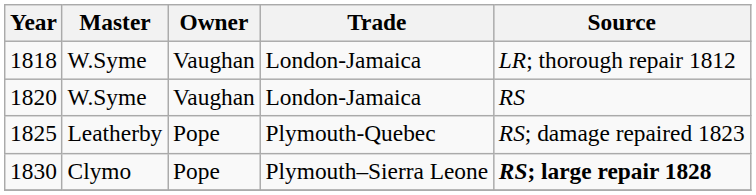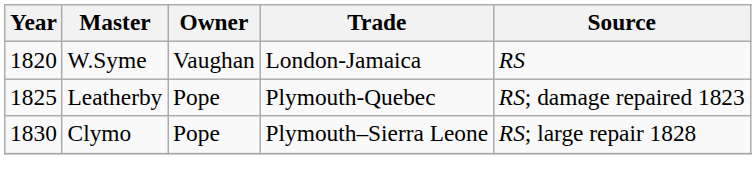 <table class="sortable wikitable">
 <tr>
 <th>Year</th>
 <th>Master</th>
 <th>Owner</th>
 <th>Trade</th>
 <th>Source</th>
-</tr>
-<tr>
-<td>1818</td>
-<td>W.Syme</td>
-<td>Vaughan</td>
-<td>London-Jamaica</td>
-<td><em>LR</em>; thorough repair 1812</td>
 </tr>
 <tr>
 <td>1820</td>
 <td>W.Syme</td>
 <td>Vaughan</td>
 <td>London-Jamaica</td>
 <td><em>RS</em></td>
 </tr>
 <tr>
 <td>1825</td>
 <td>Leatherby</td>
 <td>Pope</td>
 <td>Plymouth-Quebec</td>
 <td><em>RS</em>; damage repaired 1823</td>
 </tr>
 <tr>
 <td>1830</td>
 <td>Clymo</td>
 <td>Pope</td>
 <td>Plymouth–Sierra Leone</td>
-<td><strong><em>RS</em>; large repair 1828</strong></td>
+<td><em>RS</em>; large repair 1828</td>
 </tr>
 <tr>
 </tr>
 </table>
